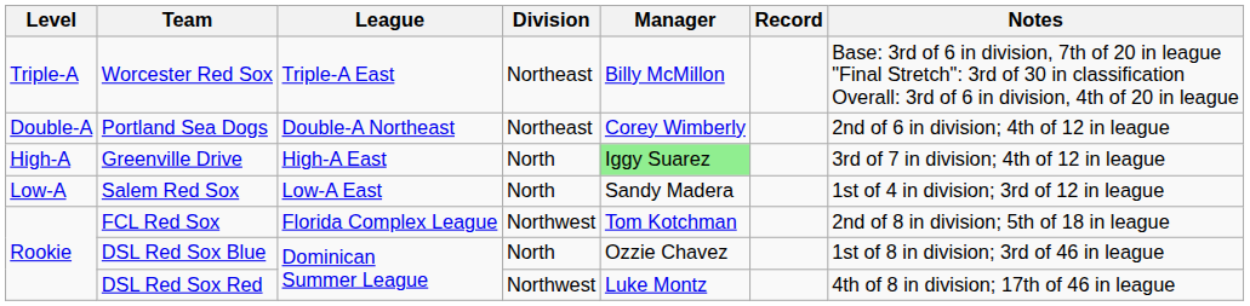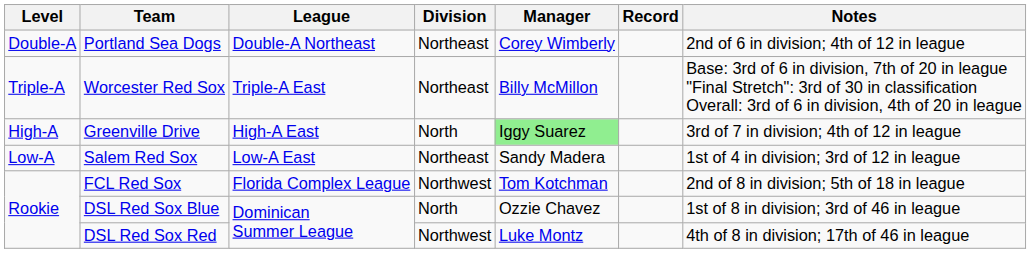 <table class="wikitable" style="text-align:left">
 <tr>
 <th>Level</th>
 <th>Team</th>
 <th>League</th>
 <th>Division</th>
 <th>Manager</th>
 <th>Record</th>
 <th>Notes</th>
 </tr>
 <tr>
+<td><a href='#'>Double-A</a></td>
+<td><a href='#'>Portland Sea Dogs</a></td>
+<td><a href='#'>Double-A Northeast</a></td>
+<td>Northeast</td>
+<td><a href='#'>Corey Wimberly</a></td>
+<td align=right></td>
+<td>2nd of 6 in division; 4th of 12 in league</td>
+</tr>
+<tr>
 <td><a href='#'>Triple-A</a></td>
 <td><a href='#'>Worcester Red Sox</a></td>
 <td><a href='#'>Triple-A East</a></td>
 <td>Northeast</td>
 <td><a href='#'>Billy McMillon</a></td>
 <td align=right><br><br></td>
 <td>Base: 3rd of 6 in division, 7th of 20 in league<br>"Final Stretch": 3rd of 30 in classification<br>Overall: 3rd of 6 in division, 4th of 20 in league</td>
-</tr>
-<tr>
-<td><a href='#'>Double-A</a></td>
-<td><a href='#'>Portland Sea Dogs</a></td>
-<td><a href='#'>Double-A Northeast</a></td>
-<td>Northeast</td>
-<td><a href='#'>Corey Wimberly</a></td>
-<td align=right></td>
-<td>2nd of 6 in division; 4th of 12 in league</td>
 </tr>
 <tr>
 <td><a href='#'>High-A</a></td>
 <td><a href='#'>Greenville Drive</a></td>
 <td><a href='#'>High-A East</a></td>
 <td>North</td>
 <td style="background: lightgreen;">Iggy Suarez</td>
 <td align=right></td>
 <td>3rd of 7 in division; 4th of 12 in league</td>
 </tr>
 <tr>
 <td><a href='#'>Low-A</a></td>
 <td><a href='#'>Salem Red Sox</a></td>
 <td><a href='#'>Low-A East</a></td>
-<td>North</td>
+<td>Northeast</td>
 <td>Sandy Madera</td>
 <td align=right></td>
 <td>1st of 4 in division; 3rd of 12 in league</td>
 </tr>
 <tr>
 <td rowspan=3><a href='#'>Rookie</a></td>
 <td><a href='#'>FCL Red Sox</a></td>
 <td><a href='#'>Florida Complex League</a></td>
 <td>Northwest</td>
 <td><a href='#'>Tom Kotchman</a></td>
 <td align=right></td>
 <td>2nd of 8 in division; 5th of 18 in league</td>
 </tr>
 <tr>
 <td><a href='#'>DSL Red Sox Blue</a></td>
 <td rowspan=2><a href='#'>Dominican<br>Summer League</a></td>
 <td>North</td>
 <td>Ozzie Chavez</td>
 <td align=right></td>
 <td>1st of 8 in division; 3rd of 46 in league</td>
 </tr>
 <tr>
 <td><a href='#'>DSL Red Sox Red</a></td>
 <td>Northwest</td>
 <td><a href='#'>Luke Montz</a></td>
 <td align=right></td>
 <td>4th of 8 in division; 17th of 46 in league</td>
 </tr>
 </table>
